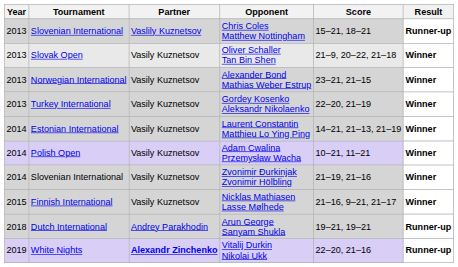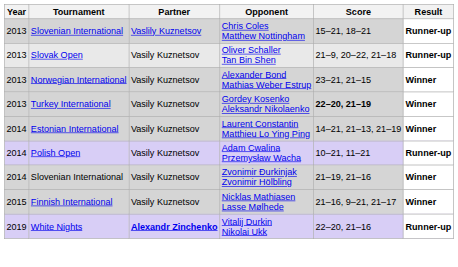 <table class="sortable wikitable" style="font-size: 90%;">
 <tr>
 <th>Year</th>
 <th>Tournament</th>
 <th>Partner</th>
 <th>Opponent</th>
 <th>Score</th>
 <th>Result</th>
 </tr>
 <tr style="background:#D5D5D5">
 <td align="center">2013</td>
 <td align="left"><a href='#'>Slovenian International</a></td>
 <td align="left"> <a href='#'>Vaslily Kuznetsov</a></td>
 <td align="left"> <a href='#'>Chris Coles</a> <br>  <a href='#'>Matthew Nottingham</a></td>
 <td align="left">15–21, 18–21</td>
 <td style="text-align:left; background:white"> <strong>Runner-up</strong></td>
 </tr>
 <tr style="background:#E9E9E9">
 <td align="center">2013</td>
 <td align="left"><a href='#'>Slovak Open</a></td>
 <td align="left"> Vasily Kuznetsov</td>
 <td align="left"> <a href='#'>Oliver Schaller</a> <br>  <a href='#'>Tan Bin Shen</a></td>
 <td align="left">21–9, 20–22, 21–18</td>
-<td style="text-align:left; background:white"> <strong>Winner</strong></td>
+<td style="text-align:left; background:white"> <strong>Runner-up</strong></td>
 </tr>
 <tr style="background:#D5D5D5">
 <td align="center">2013</td>
 <td align="left"><a href='#'>Norwegian International</a></td>
 <td align="left"> Vasily Kuznetsov</td>
 <td align="left"> <a href='#'>Alexander Bond</a> <br>  <a href='#'>Mathias Weber Estrup</a></td>
 <td align="left">23–21, 21–15</td>
 <td style="text-align:left; background:white"> <strong>Winner</strong></td>
 </tr>
 <tr style="background:#D5D5D5">
 <td align="center">2013</td>
 <td align="left"><a href='#'>Turkey International</a></td>
 <td align="left"> Vasily Kuznetsov</td>
 <td align="left"> <a href='#'>Gordey Kosenko</a> <br>  <a href='#'>Aleksandr Nikolaenko</a></td>
-<td align="left">22–20, 21–19</td>
+<td align="left"><strong>22–20, 21–19</strong></td>
 <td style="text-align:left; background:white"> <strong>Winner</strong></td>
 </tr>
 <tr style="background:#D5D5D5">
 <td align="center">2014</td>
 <td align="left"><a href='#'>Estonian International</a></td>
 <td align="left"> Vasily Kuznetsov</td>
 <td align="left"> <a href='#'>Laurent Constantin</a> <br>  <a href='#'>Matthieu Lo Ying Ping</a></td>
 <td align="left">14–21, 21–13, 21–19</td>
 <td style="text-align:left; background:white"> <strong>Winner</strong></td>
 </tr>
 <tr style="background:#D8CEF6">
 <td align="center">2014</td>
 <td align="left"><a href='#'>Polish Open</a></td>
 <td align="left"> Vasily Kuznetsov</td>
 <td align="left"> <a href='#'>Adam Cwalina</a> <br>  <a href='#'>Przemysław Wacha</a></td>
 <td align="left">10–21, 11–21</td>
-<td style="text-align:left; background:white"> <strong>Winner</strong></td>
+<td style="text-align:left; background:white"> <strong>Runner-up</strong></td>
 </tr>
 <tr style="background:#D5D5D5">
 <td align="center">2014</td>
 <td align="left">Slovenian International</td>
 <td align="left"> Vasily Kuznetsov</td>
 <td align="left"> <a href='#'>Zvonimir Đurkinjak</a> <br>  <a href='#'>Zvonimir Hölbling</a></td>
 <td align="left">21–19, 21–16</td>
 <td style="text-align:left; background:white"> <strong>Winner</strong></td>
 </tr>
 <tr style="background:#D5D5D5">
 <td align="center">2015</td>
 <td align="left"><a href='#'>Finnish International</a></td>
 <td align="left"> Vasily Kuznetsov</td>
 <td align="left"> <a href='#'>Nicklas Mathiasen</a> <br>  <a href='#'>Lasse Mølhede</a></td>
 <td align="left">21–16, 9–21, 21–17</td>
 <td style="text-align:left; background:white"> <strong>Winner</strong></td>
 </tr>
-<tr style="background:#D5D5D5">
-<td align="center">2018</td>
-<td align="left"><a href='#'>Dutch International</a></td>
-<td align="left"> <a href='#'>Andrey Parakhodin</a></td>
-<td align="left"> <a href='#'>Arun George</a> <br>  <a href='#'>Sanyam Shukla</a></td>
-<td align="left">19–21, 19–21</td>
-<td style="text-align:left; background:white"> <strong>Runner-up</strong></td>
-</tr>
 <tr style="background:#D8CEF6">
 <td align="center">2019</td>
 <td align="left"><a href='#'>White Nights</a></td>
 <td align="left"><strong> <a href='#'>Alexandr Zinchenko</a></strong></td>
 <td align="left"> <a href='#'>Vitalij Durkin</a> <br>  <a href='#'>Nikolai Ukk</a></td>
 <td align="left">22–20, 21–16</td>
 <td style="text-align:left; background:white"> <strong>Runner-up</strong></td>
 </tr>
 </table>
